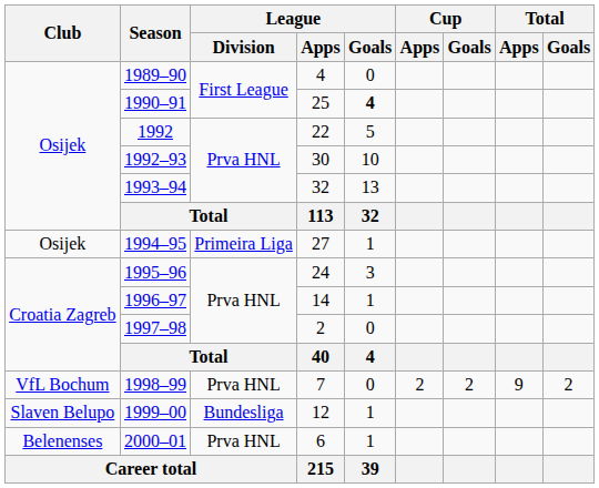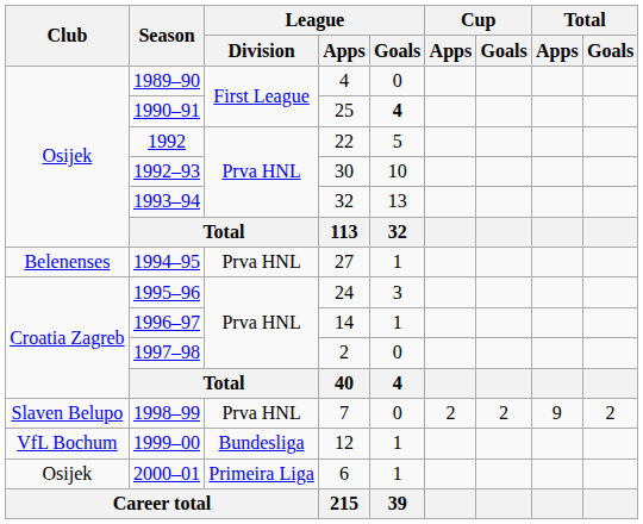 <table class="wikitable" style="text-align:center">
 <tr>
 <th rowspan="2">Club</th>
 <th rowspan="2">Season</th>
 <th colspan="3">League</th>
 <th colspan="2">Cup</th>
 <th colspan="2">Total</th>
 </tr>
 <tr>
 <th>Division</th>
 <th>Apps</th>
 <th>Goals</th>
 <th>Apps</th>
 <th>Goals</th>
 <th>Apps</th>
 <th>Goals</th>
 </tr>
 <tr>
 <td rowspan="6"><a href='#'>Osijek</a></td>
 <td><a href='#'>1989–90</a></td>
 <td rowspan="2"><a href='#'>First League</a></td>
 <td>4</td>
 <td>0</td>
 <td></td>
 <td></td>
 <td></td>
 <td></td>
 </tr>
 <tr>
 <td><a href='#'>1990–91</a></td>
 <td>25</td>
 <td><strong>4</strong></td>
 <td></td>
 <td></td>
 <td></td>
 <td></td>
 </tr>
 <tr>
 <td><a href='#'>1992</a></td>
 <td rowspan="3"><a href='#'>Prva HNL</a></td>
 <td>22</td>
 <td>5</td>
 <td></td>
 <td></td>
 <td></td>
 <td></td>
 </tr>
 <tr>
 <td><a href='#'>1992–93</a></td>
 <td>30</td>
 <td>10</td>
 <td></td>
 <td></td>
 <td></td>
 <td></td>
 </tr>
 <tr>
 <td><a href='#'>1993–94</a></td>
 <td>32</td>
 <td>13</td>
 <td></td>
 <td></td>
 <td></td>
 <td></td>
 </tr>
 <tr>
 <th colspan="2">Total</th>
 <th>113</th>
 <th>32</th>
 <th></th>
 <th></th>
 <th></th>
 <th></th>
 </tr>
 <tr>
-<td>Osijek</td>
+<td><a href='#'>Belenenses</a></td>
 <td><a href='#'>1994–95</a></td>
-<td><a href='#'>Primeira Liga</a></td>
+<td>Prva HNL</td>
 <td>27</td>
 <td>1</td>
 <td></td>
 <td></td>
 <td></td>
 <td></td>
 </tr>
 <tr>
 <td rowspan="4"><a href='#'>Croatia Zagreb</a></td>
 <td><a href='#'>1995–96</a></td>
 <td rowspan="3">Prva HNL</td>
 <td>24</td>
 <td>3</td>
 <td></td>
 <td></td>
 <td></td>
 <td></td>
 </tr>
 <tr>
 <td><a href='#'>1996–97</a></td>
 <td>14</td>
 <td>1</td>
 <td></td>
 <td></td>
 <td></td>
 <td></td>
 </tr>
 <tr>
 <td><a href='#'>1997–98</a></td>
 <td>2</td>
 <td>0</td>
 <td></td>
 <td></td>
 <td></td>
 <td></td>
 </tr>
 <tr>
 <th colspan="2">Total</th>
 <th>40</th>
 <th>4</th>
 <th></th>
 <th></th>
 <th></th>
 <th></th>
 </tr>
 <tr>
-<td><a href='#'>VfL Bochum</a></td>
+<td><a href='#'>Slaven Belupo</a></td>
 <td><a href='#'>1998–99</a></td>
 <td>Prva HNL</td>
 <td>7</td>
 <td>0</td>
 <td>2</td>
 <td>2</td>
 <td>9</td>
 <td>2</td>
 </tr>
 <tr>
-<td><a href='#'>Slaven Belupo</a></td>
+<td><a href='#'>VfL Bochum</a></td>
 <td><a href='#'>1999–00</a></td>
 <td><a href='#'>Bundesliga</a></td>
 <td>12</td>
 <td>1</td>
 <td></td>
 <td></td>
 <td></td>
 <td></td>
 </tr>
 <tr>
-<td><a href='#'>Belenenses</a></td>
+<td>Osijek</td>
 <td><a href='#'>2000–01</a></td>
-<td>Prva HNL</td>
+<td><a href='#'>Primeira Liga</a></td>
 <td>6</td>
 <td>1</td>
 <td></td>
 <td></td>
 <td></td>
 <td></td>
 </tr>
 <tr>
 <th colspan="3">Career total</th>
 <th>215</th>
 <th>39</th>
 <th></th>
 <th></th>
 <th></th>
 <th></th>
 </tr>
 </table>
